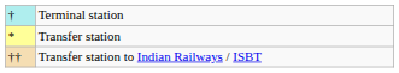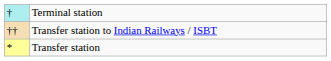 <table class="wikitable" style="text-align: left;" style=font-size:95%; width="30%">
 <tr>
 <td style="background-color:#AFEEEE">†</td>
 <td>Terminal station</td>
 </tr>
 <tr>
+<td style="background-color:#F5DEB3">††</td>
+<td>Transfer station to <a href='#'>Indian Railways</a> / <a href='#'>ISBT</a></td>
+</tr>
+<tr>
 <td style="background-color:#FFFF99">*</td>
 <td>Transfer station</td>
 </tr>
-<tr>
-<td style="background-color:#F5DEB3">††</td>
-<td>Transfer station to <a href='#'>Indian Railways</a> / <a href='#'>ISBT</a></td>
-</tr>
 </table>
